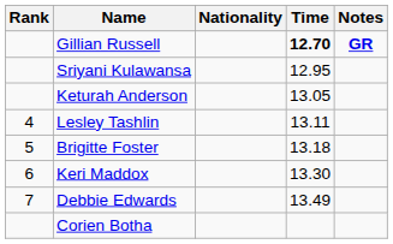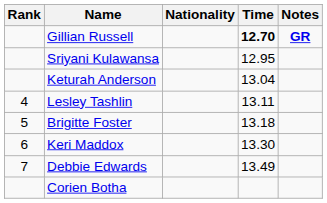 <table class="wikitable sortable" style="text-align:center">
 <tr>
 <th>Rank</th>
 <th>Name</th>
 <th>Nationality</th>
 <th>Time</th>
 <th>Notes</th>
 </tr>
 <tr>
 <td></td>
 <td align=left><a href='#'>Gillian Russell</a></td>
 <td align=left></td>
 <td><strong>12.70</strong></td>
 <td><strong><a href='#'>GR</a></strong></td>
 </tr>
 <tr>
 <td></td>
 <td align=left><a href='#'>Sriyani Kulawansa</a></td>
 <td align=left></td>
 <td>12.95</td>
 <td></td>
 </tr>
 <tr>
 <td></td>
 <td align=left><a href='#'>Keturah Anderson</a></td>
 <td align=left></td>
-<td>13.05</td>
+<td>13.04</td>
 <td></td>
 </tr>
 <tr>
 <td>4</td>
 <td align=left><a href='#'>Lesley Tashlin</a></td>
 <td align=left></td>
 <td>13.11</td>
 <td></td>
 </tr>
 <tr>
 <td>5</td>
 <td align=left><a href='#'>Brigitte Foster</a></td>
 <td align=left></td>
 <td>13.18</td>
 <td></td>
 </tr>
 <tr>
 <td>6</td>
 <td align=left><a href='#'>Keri Maddox</a></td>
 <td align=left></td>
 <td>13.30</td>
 <td></td>
 </tr>
 <tr>
 <td>7</td>
 <td align=left><a href='#'>Debbie Edwards</a></td>
 <td align=left></td>
 <td>13.49</td>
 <td></td>
 </tr>
 <tr>
 <td></td>
 <td align=left><a href='#'>Corien Botha</a></td>
 <td align=left></td>
 <td></td>
 <td></td>
 </tr>
 </table>
